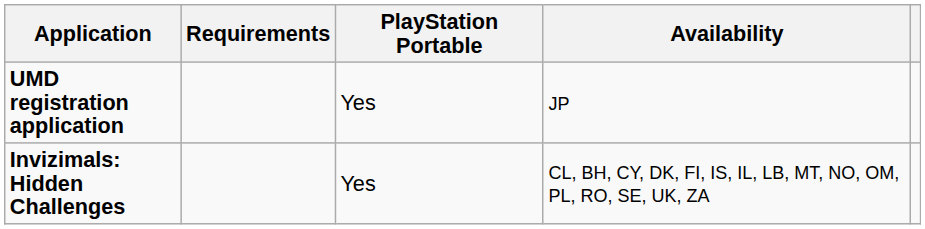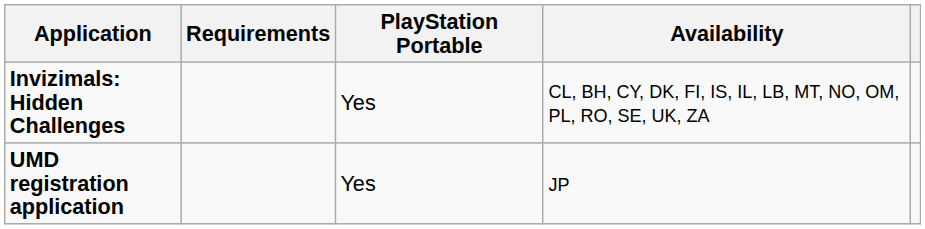 <table class="wikitable sortable" style="width:100%; font-size:92%;">
 <tr>
 <th style="width:20%;">Application</th>
 <th style="width:12%;">Requirements</th>
 <th style="width:24%;">PlayStation Portable</th>
 <th style="width:44%;">Availability</th>
 <th class="unsortable"></th>
 </tr>
 <tr>
+<td style="width: 240px;"><strong>Invizimals: Hidden Challenges</strong></td>
+<td style="width: 120px;"></td>
+<td> Yes</td>
+<td><small>CL, BH, CY, DK, FI, IS, IL, LB, MT, NO, OM, PL, RO, SE, UK, ZA</small></td>
+<td></td>
+</tr>
+<tr>
 <td style="width: 240px;"><strong>UMD registration application</strong></td>
 <td style="width: 120px;"></td>
 <td> Yes</td>
 <td><small>JP</small></td>
 <td></td>
 </tr>
-<tr>
-<td style="width: 240px;"><strong>Invizimals: Hidden Challenges</strong></td>
-<td style="width: 120px;"></td>
-<td> Yes</td>
-<td><small>CL, BH, CY, DK, FI, IS, IL, LB, MT, NO, OM, PL, RO, SE, UK, ZA</small></td>
-<td></td>
-</tr>
 </table>
